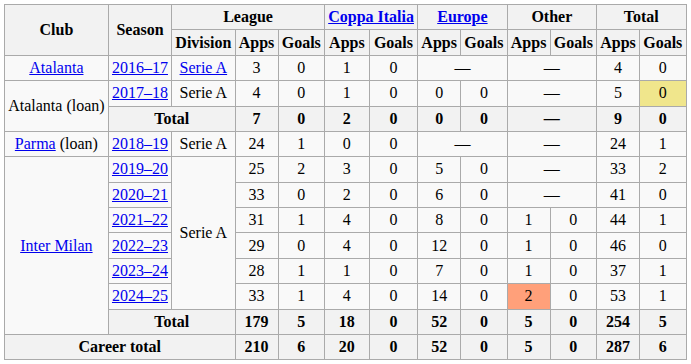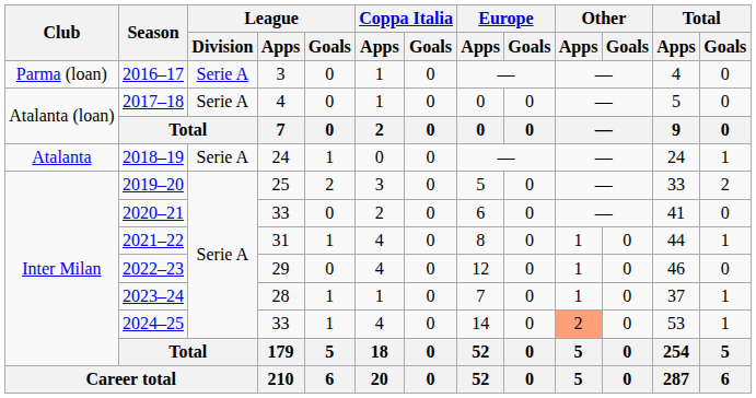 <table class="wikitable" style="text-align:center">
 <tr>
 <th rowspan="2">Club</th>
 <th rowspan="2">Season</th>
 <th colspan="3">League</th>
 <th colspan="2"><a href='#'>Coppa Italia</a></th>
 <th colspan="2"><a href='#'>Europe</a></th>
 <th colspan="2">Other</th>
 <th colspan="2">Total</th>
 </tr>
 <tr>
 <th>Division</th>
 <th>Apps</th>
 <th>Goals</th>
 <th>Apps</th>
 <th>Goals</th>
 <th>Apps</th>
 <th>Goals</th>
 <th>Apps</th>
 <th>Goals</th>
 <th>Apps</th>
 <th>Goals</th>
 </tr>
 <tr>
-<td><a href='#'>Atalanta</a></td>
+<td><a href='#'>Parma</a> (loan)</td>
 <td><a href='#'>2016–17</a></td>
 <td><a href='#'>Serie A</a></td>
 <td>3</td>
 <td>0</td>
 <td>1</td>
 <td>0</td>
 <td colspan="2">—</td>
 <td colspan="2">—</td>
 <td>4</td>
 <td>0</td>
 </tr>
 <tr>
 <td rowspan="2">Atalanta (loan)</td>
 <td><a href='#'>2017–18</a></td>
 <td>Serie A</td>
 <td>4</td>
 <td>0</td>
 <td>1</td>
 <td>0</td>
 <td>0</td>
 <td>0</td>
 <td colspan="2">—</td>
 <td>5</td>
-<td style="background: khaki;">0</td>
+<td>0</td>
 </tr>
 <tr>
 <th colspan="2">Total</th>
 <th>7</th>
 <th>0</th>
 <th>2</th>
 <th>0</th>
 <th>0</th>
 <th>0</th>
 <th colspan="2">—</th>
 <th>9</th>
 <th>0</th>
 </tr>
 <tr>
-<td><a href='#'>Parma</a> (loan)</td>
+<td><a href='#'>Atalanta</a></td>
 <td><a href='#'>2018–19</a></td>
 <td>Serie A</td>
 <td>24</td>
 <td>1</td>
 <td>0</td>
 <td>0</td>
 <td colspan="2">—</td>
 <td colspan="2">—</td>
 <td>24</td>
 <td>1</td>
 </tr>
 <tr>
 <td rowspan="7"><a href='#'>Inter Milan</a></td>
 <td><a href='#'>2019–20</a></td>
 <td rowspan="6">Serie A</td>
 <td>25</td>
 <td>2</td>
 <td>3</td>
 <td>0</td>
 <td>5</td>
 <td>0</td>
 <td colspan="2">—</td>
 <td>33</td>
 <td>2</td>
 </tr>
 <tr>
 <td><a href='#'>2020–21</a></td>
 <td>33</td>
 <td>0</td>
 <td>2</td>
 <td>0</td>
 <td>6</td>
 <td>0</td>
 <td colspan="2">—</td>
 <td>41</td>
 <td>0</td>
 </tr>
 <tr>
 <td><a href='#'>2021–22</a></td>
 <td>31</td>
 <td>1</td>
 <td>4</td>
 <td>0</td>
 <td>8</td>
 <td>0</td>
 <td>1</td>
 <td>0</td>
 <td>44</td>
 <td>1</td>
 </tr>
 <tr>
 <td><a href='#'>2022–23</a></td>
 <td>29</td>
 <td>0</td>
 <td>4</td>
 <td>0</td>
 <td>12</td>
 <td>0</td>
 <td>1</td>
 <td>0</td>
 <td>46</td>
 <td>0</td>
 </tr>
 <tr>
 <td><a href='#'>2023–24</a></td>
 <td>28</td>
 <td>1</td>
 <td>1</td>
 <td>0</td>
 <td>7</td>
 <td>0</td>
 <td>1</td>
 <td>0</td>
 <td>37</td>
 <td>1</td>
 </tr>
 <tr>
 <td><a href='#'>2024–25</a></td>
 <td>33</td>
 <td>1</td>
 <td>4</td>
 <td>0</td>
 <td>14</td>
 <td>0</td>
 <td style="background: lightsalmon;">2</td>
 <td>0</td>
 <td>53</td>
 <td>1</td>
 </tr>
 <tr>
 <th colspan="2">Total</th>
 <th>179</th>
 <th>5</th>
 <th>18</th>
 <th>0</th>
 <th>52</th>
 <th>0</th>
 <th>5</th>
 <th>0</th>
 <th>254</th>
 <th>5</th>
 </tr>
 <tr>
 <th colspan="3">Career total</th>
 <th>210</th>
 <th>6</th>
 <th>20</th>
 <th>0</th>
 <th>52</th>
 <th>0</th>
 <th>5</th>
 <th>0</th>
 <th>287</th>
 <th>6</th>
 </tr>
 </table>
